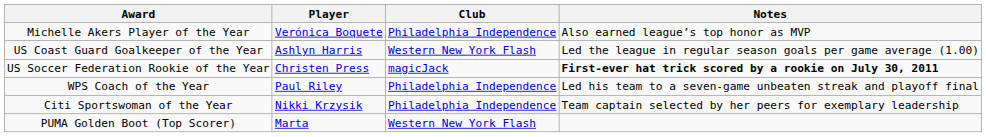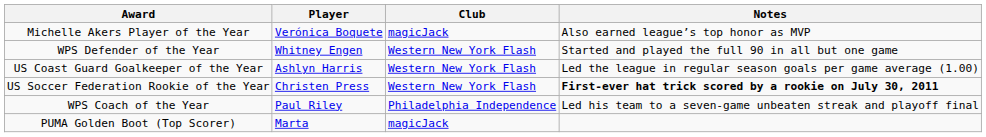 <table class=wikitable>
 <tr>
 <th>Award</th>
 <th>Player</th>
 <th>Club</th>
 <th>Notes</th>
 </tr>
 <tr>
 <td align=center>Michelle Akers Player of the Year</td>
 <td> <a href='#'>Verónica Boquete</a></td>
-<td><a href='#'>Philadelphia Independence</a></td>
+<td><a href='#'>magicJack</a></td>
 <td>Also earned league’s top honor as MVP</td>
+</tr>
+<tr>
+<td align=center>WPS Defender of the Year</td>
+<td> <a href='#'>Whitney Engen</a></td>
+<td><a href='#'>Western New York Flash</a></td>
+<td>Started and played the full 90 in all but one game</td>
 </tr>
 <tr>
 <td align=center>US Coast Guard Goalkeeper of the Year</td>
 <td> <a href='#'>Ashlyn Harris</a></td>
 <td><a href='#'>Western New York Flash</a></td>
 <td>Led the league in regular season goals per game average (1.00)</td>
 </tr>
 <tr>
 <td align=center>US Soccer Federation Rookie of the Year</td>
 <td> <a href='#'>Christen Press</a></td>
-<td><a href='#'>magicJack</a></td>
+<td><a href='#'>Western New York Flash</a></td>
 <td><strong>First-ever hat trick scored by a rookie on July 30, 2011</strong></td>
 </tr>
 <tr>
 <td align=center>WPS Coach of the Year</td>
 <td> <a href='#'>Paul Riley</a></td>
 <td><a href='#'>Philadelphia Independence</a></td>
 <td>Led his team to a seven-game unbeaten streak and playoff final</td>
 </tr>
 <tr>
-<td align=center>Citi Sportswoman of the Year</td>
-<td> <a href='#'>Nikki Krzysik</a></td>
-<td><a href='#'>Philadelphia Independence</a></td>
-<td>Team captain selected by her peers for exemplary leadership</td>
-</tr>
-<tr>
 <td align=center>PUMA Golden Boot (Top Scorer)</td>
 <td> <a href='#'>Marta</a></td>
-<td><a href='#'>Western New York Flash</a></td>
+<td><a href='#'>magicJack</a></td>
 <td></td>
 </tr>
 </table>
